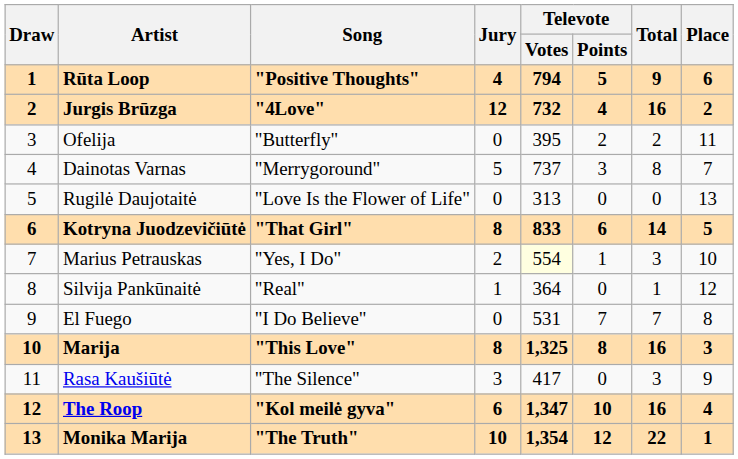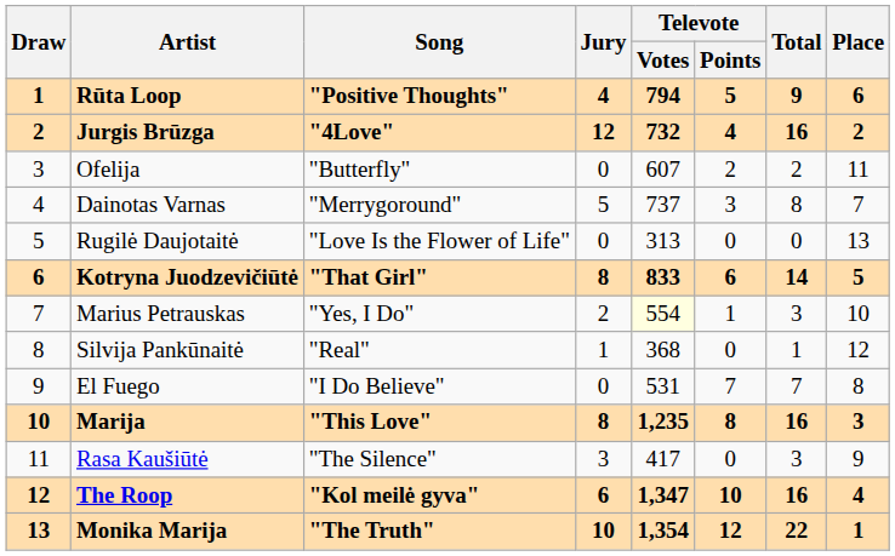 <table class="sortable wikitable" style="margin: 1em auto 1em auto; text-align:center">
 <tr>
 <th rowspan="2">Draw</th>
 <th rowspan="2">Artist</th>
 <th rowspan="2">Song</th>
 <th rowspan="2">Jury</th>
 <th colspan="2">Televote</th>
 <th rowspan="2">Total</th>
 <th rowspan="2">Place</th>
 </tr>
 <tr>
 <th>Votes</th>
 <th>Points</th>
 </tr>
 <tr style="font-weight:bold; background:#FFDEAD;">
 <td>1</td>
 <td align="left">Rūta Loop</td>
 <td align="left">"Positive Thoughts"</td>
 <td>4</td>
 <td>794</td>
 <td>5</td>
 <td>9</td>
 <td>6</td>
 </tr>
 <tr style="font-weight:bold; background:#FFDEAD;">
 <td>2</td>
 <td align="left">Jurgis Brūzga</td>
 <td align="left">"4Love"</td>
 <td>12</td>
 <td>732</td>
 <td>4</td>
 <td>16</td>
 <td>2</td>
 </tr>
 <tr>
 <td>3</td>
 <td align="left">Ofelija</td>
 <td align="left">"Butterfly"</td>
 <td>0</td>
-<td>395</td>
+<td>607</td>
 <td>2</td>
 <td>2</td>
 <td>11</td>
 </tr>
 <tr>
 <td>4</td>
 <td align="left">Dainotas Varnas</td>
 <td align="left">"Merrygoround"</td>
 <td>5</td>
 <td>737</td>
 <td>3</td>
 <td>8</td>
 <td>7</td>
 </tr>
 <tr>
 <td>5</td>
 <td align="left">Rugilė Daujotaitė</td>
 <td align="left">"Love Is the Flower of Life"</td>
 <td>0</td>
 <td>313</td>
 <td>0</td>
 <td>0</td>
 <td>13</td>
 </tr>
 <tr style="font-weight:bold; background:#FFDEAD;">
 <td>6</td>
 <td align="left">Kotryna Juodzevičiūtė</td>
 <td align="left">"That Girl"</td>
 <td>8</td>
 <td>833</td>
 <td>6</td>
 <td>14</td>
 <td>5</td>
 </tr>
 <tr>
 <td>7</td>
 <td align="left">Marius Petrauskas</td>
 <td align="left">"Yes, I Do"</td>
 <td>2</td>
 <td style="background: lightyellow;">554</td>
 <td>1</td>
 <td>3</td>
 <td>10</td>
 </tr>
 <tr>
 <td>8</td>
 <td align="left">Silvija Pankūnaitė</td>
 <td align="left">"Real"</td>
 <td>1</td>
-<td>364</td>
+<td>368</td>
 <td>0</td>
 <td>1</td>
 <td>12</td>
 </tr>
 <tr>
 <td>9</td>
 <td align="left">El Fuego</td>
 <td align="left">"I Do Believe"</td>
 <td>0</td>
 <td>531</td>
 <td>7</td>
 <td>7</td>
 <td>8</td>
 </tr>
 <tr style="font-weight:bold; background:#FFDEAD;">
 <td>10</td>
 <td align="left">Marija</td>
 <td align="left">"This Love"</td>
 <td>8</td>
-<td>1,325</td>
+<td>1,235</td>
 <td>8</td>
 <td>16</td>
 <td>3</td>
 </tr>
 <tr>
 <td>11</td>
 <td align="left"><a href='#'>Rasa Kaušiūtė</a></td>
 <td align="left">"The Silence"</td>
 <td>3</td>
 <td>417</td>
 <td>0</td>
 <td>3</td>
 <td>9</td>
 </tr>
 <tr style="font-weight:bold; background:#FFDEAD;">
 <td>12</td>
 <td align="left"><a href='#'>The Roop</a></td>
 <td align="left">"Kol meilė gyva"</td>
 <td>6</td>
 <td>1,347</td>
 <td>10</td>
 <td>16</td>
 <td>4</td>
 </tr>
 <tr style="font-weight:bold; background:#FFDEAD;">
 <td>13</td>
 <td align="left">Monika Marija</td>
 <td align="left">"The Truth"</td>
 <td>10</td>
 <td>1,354</td>
 <td>12</td>
 <td>22</td>
 <td>1</td>
 </tr>
 </table>
